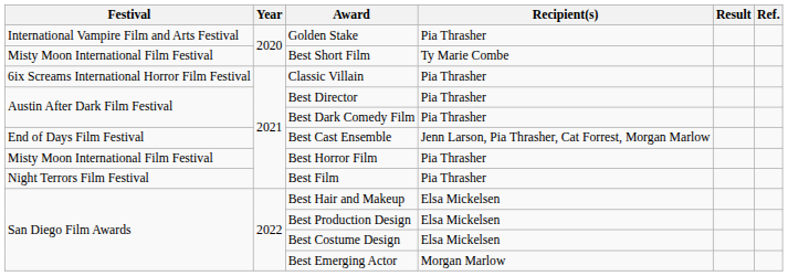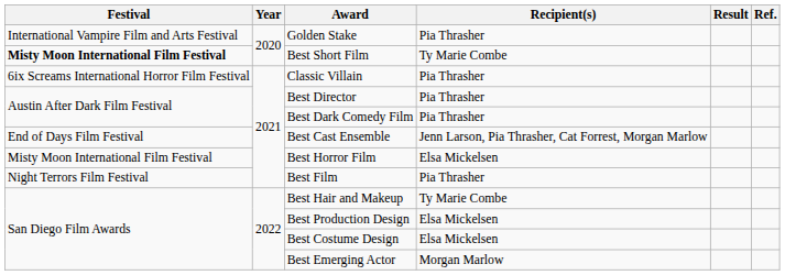 <table class="wikitable">
 <tr>
 <th>Festival</th>
 <th>Year</th>
 <th>Award</th>
 <th>Recipient(s)</th>
 <th>Result</th>
 <th>Ref.</th>
 </tr>
 <tr>
 <td>International Vampire Film and Arts Festival</td>
 <td rowspan="2">2020</td>
 <td>Golden Stake</td>
 <td>Pia Thrasher</td>
 <td></td>
 <td></td>
 </tr>
 <tr>
-<td>Misty Moon International Film Festival</td>
+<td><strong>Misty Moon International Film Festival</strong></td>
 <td>Best Short Film</td>
 <td>Ty Marie Combe</td>
 <td></td>
 <td></td>
 </tr>
 <tr>
 <td>6ix Screams International Horror Film Festival</td>
 <td rowspan="6">2021</td>
 <td>Classic Villain</td>
 <td>Pia Thrasher</td>
 <td></td>
 <td></td>
 </tr>
 <tr>
 <td rowspan="2">Austin After Dark Film Festival</td>
 <td>Best Director</td>
 <td>Pia Thrasher</td>
 <td></td>
 <td></td>
 </tr>
 <tr>
 <td>Best Dark Comedy Film</td>
 <td>Pia Thrasher</td>
 <td></td>
 <td></td>
 </tr>
 <tr>
 <td>End of Days Film Festival</td>
 <td>Best Cast Ensemble</td>
 <td>Jenn Larson, Pia Thrasher, Cat Forrest, Morgan Marlow</td>
 <td></td>
 <td></td>
 </tr>
 <tr>
 <td>Misty Moon International Film Festival</td>
 <td>Best Horror Film</td>
-<td>Pia Thrasher</td>
+<td>Elsa Mickelsen</td>
 <td></td>
 <td></td>
 </tr>
 <tr>
 <td>Night Terrors Film Festival</td>
 <td>Best Film</td>
 <td>Pia Thrasher</td>
 <td></td>
 <td></td>
 </tr>
 <tr>
 <td rowspan="4">San Diego Film Awards</td>
 <td rowspan="4">2022</td>
 <td>Best Hair and Makeup</td>
-<td>Elsa Mickelsen</td>
+<td>Ty Marie Combe</td>
 <td></td>
 <td></td>
 </tr>
 <tr>
 <td>Best Production Design</td>
 <td>Elsa Mickelsen</td>
 <td></td>
 <td></td>
 </tr>
 <tr>
 <td>Best Costume Design</td>
 <td>Elsa Mickelsen</td>
 <td></td>
 <td></td>
 </tr>
 <tr>
 <td>Best Emerging Actor</td>
 <td>Morgan Marlow</td>
 <td></td>
 <td></td>
 </tr>
 </table>
